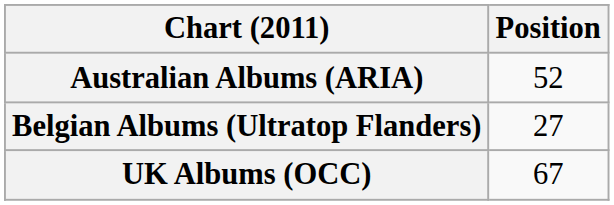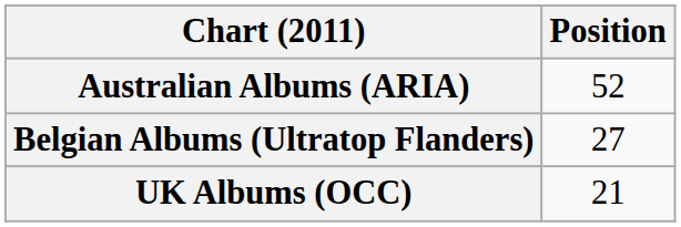 <table class="wikitable plainrowheaders sortable">
 <tr>
 <th>Chart (2011)</th>
 <th>Position</th>
 </tr>
 <tr>
 <th scope="row">Australian Albums (ARIA)</th>
 <td style="text-align:center;">52</td>
 </tr>
 <tr>
 <th scope="row">Belgian Albums (Ultratop Flanders)</th>
 <td style="text-align:center;">27</td>
 </tr>
 <tr>
 <th scope="row">UK Albums (OCC)</th>
-<td style="text-align:center;">67</td>
+<td style="text-align:center;">21</td>
 </tr>
 </table>
